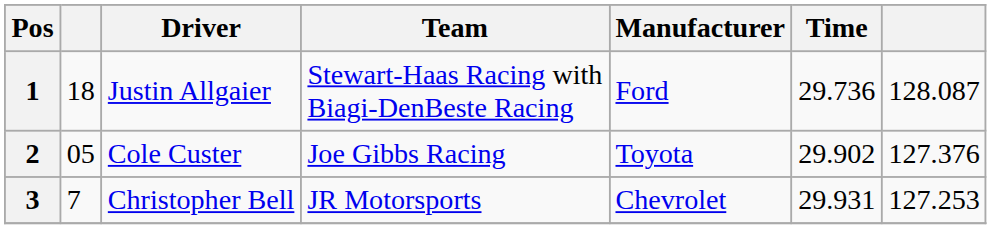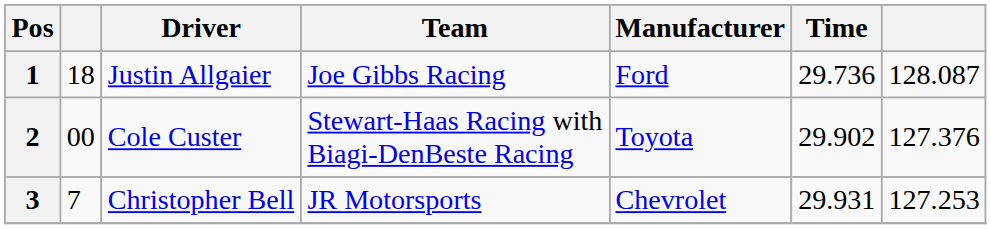 <table class="wikitable" style="font-size:95%">
 <tr>
 <th>Pos</th>
 <th></th>
 <th>Driver</th>
 <th>Team</th>
 <th>Manufacturer</th>
 <th>Time</th>
 <th></th>
 </tr>
 <tr>
 <th>1</th>
 <td>18</td>
 <td><a href='#'>Justin Allgaier</a></td>
-<td><a href='#'>Stewart-Haas Racing</a> with <br> <a href='#'>Biagi-DenBeste Racing</a></td>
+<td><a href='#'>Joe Gibbs Racing</a></td>
 <td><a href='#'>Ford</a></td>
 <td>29.736</td>
 <td>128.087</td>
 </tr>
 <tr>
 <th>2</th>
-<td>05</td>
+<td>00</td>
 <td><a href='#'>Cole Custer</a></td>
-<td><a href='#'>Joe Gibbs Racing</a></td>
+<td><a href='#'>Stewart-Haas Racing</a> with <br> <a href='#'>Biagi-DenBeste Racing</a></td>
 <td><a href='#'>Toyota</a></td>
 <td>29.902</td>
 <td>127.376</td>
 </tr>
 <tr>
 <th>3</th>
 <td>7</td>
 <td><a href='#'>Christopher Bell</a></td>
 <td><a href='#'>JR Motorsports</a></td>
 <td><a href='#'>Chevrolet</a></td>
 <td>29.931</td>
 <td>127.253</td>
 </tr>
 <tr>
 </tr>
 </table>
